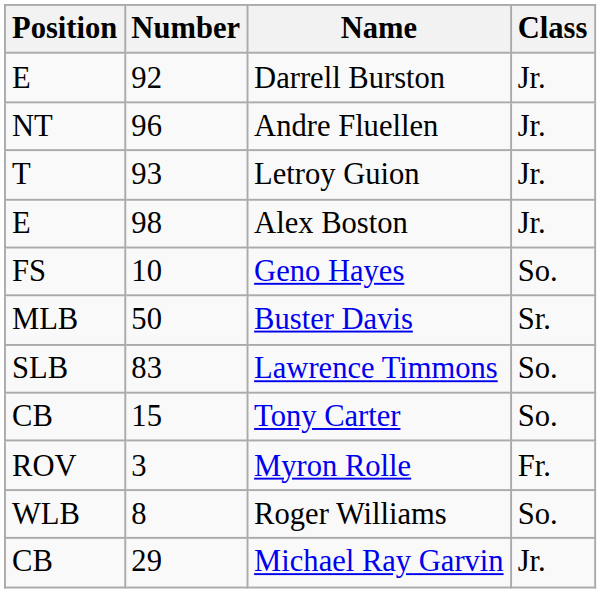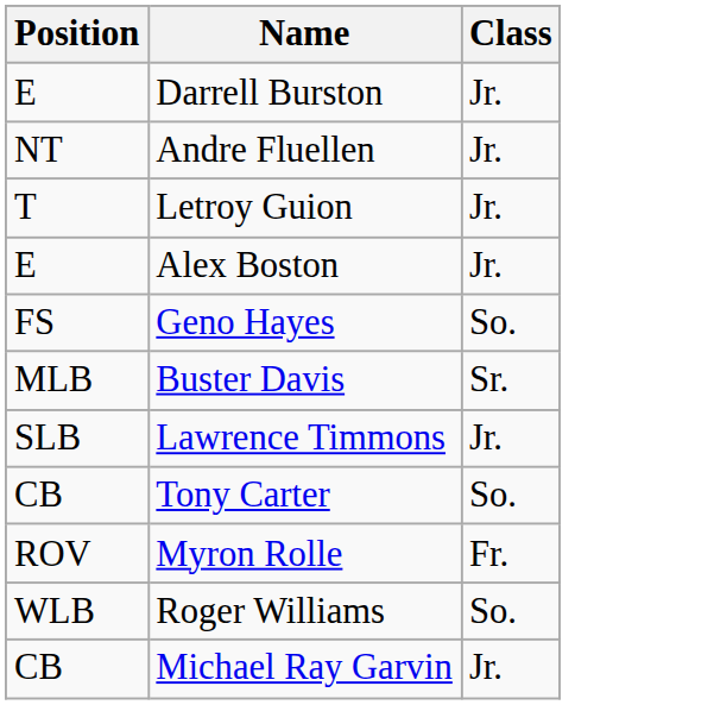 <table class="wikitable">
 <tr>
 <th><strong>Position</strong></th>
-<th><strong>Number</strong></th>
 <th><strong>Name</strong></th>
 <th><strong>Class</strong></th>
 </tr>
 <tr>
 <td>E</td>
-<td>92</td>
 <td>Darrell Burston</td>
 <td>Jr.</td>
 </tr>
 <tr>
 <td>NT</td>
-<td>96</td>
 <td>Andre Fluellen</td>
 <td>Jr.</td>
 </tr>
 <tr>
 <td>T</td>
-<td>93</td>
 <td>Letroy Guion</td>
 <td>Jr.</td>
 </tr>
 <tr>
 <td>E</td>
-<td>98</td>
 <td>Alex Boston</td>
 <td>Jr.</td>
 </tr>
 <tr>
 <td>FS</td>
-<td>10</td>
 <td><a href='#'>Geno Hayes</a></td>
 <td>So.</td>
 </tr>
 <tr>
 <td>MLB</td>
-<td>50</td>
 <td><a href='#'>Buster Davis</a></td>
 <td>Sr.</td>
 </tr>
 <tr>
 <td>SLB</td>
-<td>83</td>
 <td><a href='#'>Lawrence Timmons</a></td>
-<td>So.</td>
+<td>Jr.</td>
 </tr>
 <tr>
 <td>CB</td>
-<td>15</td>
 <td><a href='#'>Tony Carter</a></td>
 <td>So.</td>
 </tr>
 <tr>
 <td>ROV</td>
-<td>3</td>
 <td><a href='#'>Myron Rolle</a></td>
 <td>Fr.</td>
 </tr>
 <tr>
 <td>WLB</td>
-<td>8</td>
 <td>Roger Williams</td>
 <td>So.</td>
 </tr>
 <tr>
 <td>CB</td>
-<td>29</td>
 <td><a href='#'>Michael Ray Garvin</a></td>
 <td>Jr.</td>
 </tr>
 </table>
